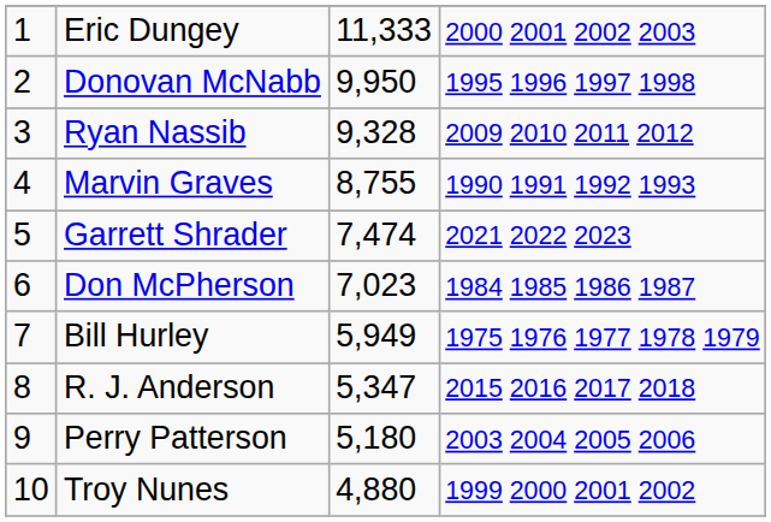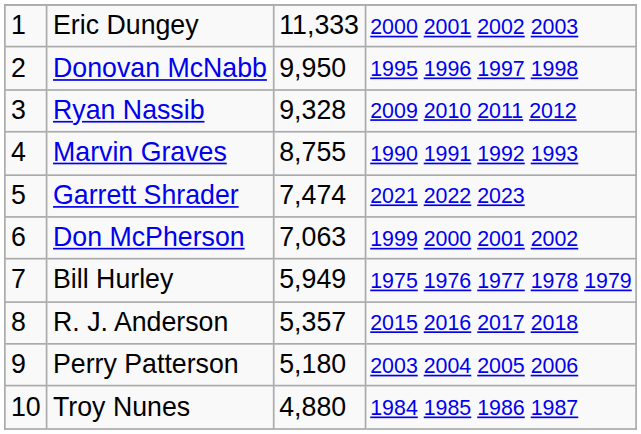 <table class="wikitable">
 <tr>
 </tr>
 <tr>
 <td>1</td>
 <td>Eric Dungey</td>
 <td><abbr>11,333</abbr></td>
 <td style="font-size:80%;"><a href='#'>2000</a> <a href='#'>2001</a> <a href='#'>2002</a> <a href='#'>2003</a></td>
 </tr>
 <tr>
 <td>2</td>
 <td><a href='#'>Donovan McNabb</a></td>
 <td><abbr>9,950</abbr></td>
 <td style="font-size:80%;"><a href='#'>1995</a> <a href='#'>1996</a> <a href='#'>1997</a> <a href='#'>1998</a></td>
 </tr>
 <tr>
 <td>3</td>
 <td><a href='#'>Ryan Nassib</a></td>
 <td><abbr>9,328</abbr></td>
 <td style="font-size:80%;"><a href='#'>2009</a> <a href='#'>2010</a> <a href='#'>2011</a> <a href='#'>2012</a></td>
 </tr>
 <tr>
 <td>4</td>
 <td><a href='#'>Marvin Graves</a></td>
 <td><abbr>8,755</abbr></td>
 <td style="font-size:80%;"><a href='#'>1990</a> <a href='#'>1991</a> <a href='#'>1992</a> <a href='#'>1993</a></td>
 </tr>
 <tr>
 <td>5</td>
 <td><a href='#'>Garrett Shrader</a></td>
 <td><abbr>7,474</abbr></td>
 <td style="font-size:80%;"><a href='#'>2021</a> <a href='#'>2022</a> <a href='#'>2023</a></td>
 </tr>
 <tr>
 <td>6</td>
 <td><a href='#'>Don McPherson</a></td>
-<td><abbr>7,023</abbr></td>
-<td style="font-size:80%;"><a href='#'>1984</a> <a href='#'>1985</a> <a href='#'>1986</a> <a href='#'>1987</a></td>
+<td><abbr>7,063</abbr></td>
+<td style="font-size:80%;"><a href='#'>1999</a> <a href='#'>2000</a> <a href='#'>2001</a> <a href='#'>2002</a></td>
 </tr>
 <tr>
 <td>7</td>
 <td>Bill Hurley</td>
 <td><abbr>5,949</abbr></td>
 <td style="font-size:80%;"><a href='#'>1975</a> <a href='#'>1976</a> <a href='#'>1977</a> <a href='#'>1978</a> <a href='#'>1979</a></td>
 </tr>
 <tr>
 <td>8</td>
 <td>R. J. Anderson</td>
-<td><abbr>5,347</abbr></td>
+<td><abbr>5,357</abbr></td>
 <td style="font-size:80%;"><a href='#'>2015</a> <a href='#'>2016</a> <a href='#'>2017</a> <a href='#'>2018</a></td>
 </tr>
 <tr>
 <td>9</td>
 <td>Perry Patterson</td>
 <td><abbr>5,180</abbr></td>
 <td style="font-size:80%;"><a href='#'>2003</a> <a href='#'>2004</a> <a href='#'>2005</a> <a href='#'>2006</a></td>
 </tr>
 <tr>
 <td>10</td>
 <td>Troy Nunes</td>
 <td><abbr>4,880</abbr></td>
-<td style="font-size:80%;"><a href='#'>1999</a> <a href='#'>2000</a> <a href='#'>2001</a> <a href='#'>2002</a></td>
+<td style="font-size:80%;"><a href='#'>1984</a> <a href='#'>1985</a> <a href='#'>1986</a> <a href='#'>1987</a></td>
 </tr>
 </table>
